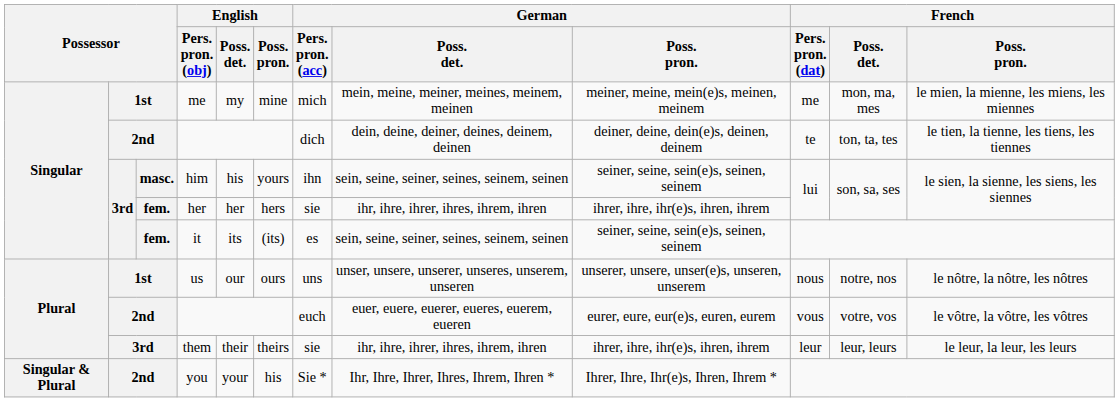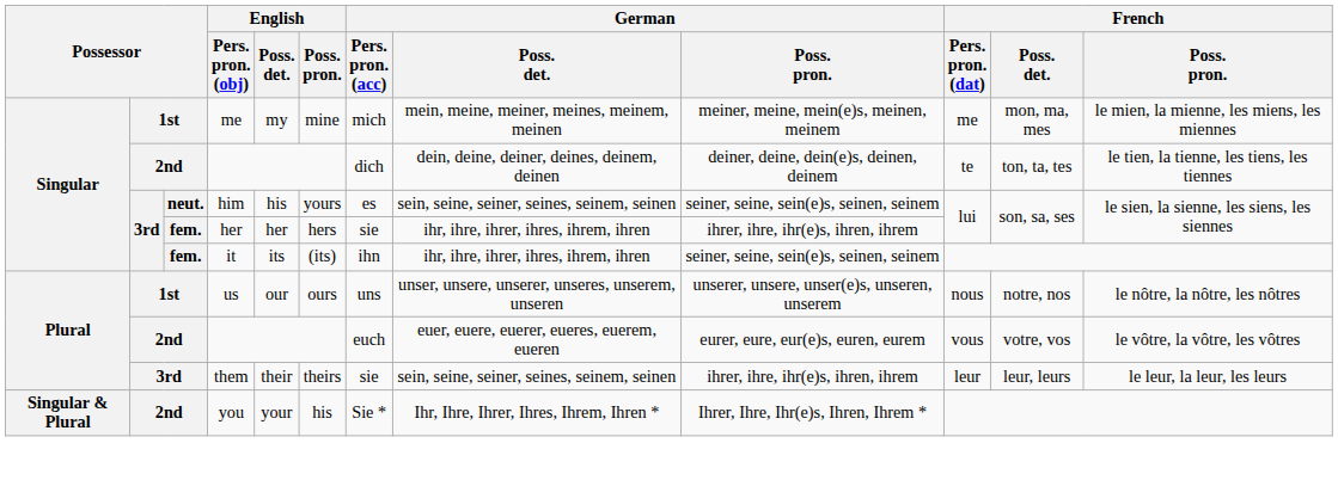 <table class="wikitable" border="1" style="text-align: center">
 <tr>
 <th rowspan="2" colspan="3">Possessor</th>
 <th colspan="3">English</th>
 <th colspan="3">German</th>
 <th colspan="3">French</th>
 </tr>
 <tr>
 <th>Pers.<br>pron.<br>(<a href='#'>obj</a>)</th>
 <th>Poss.<br>det.</th>
 <th>Poss.<br>pron.</th>
 <th>Pers.<br>pron.<br>(<a href='#'>acc</a>)</th>
 <th>Poss.<br>det.</th>
 <th>Poss.<br>pron.</th>
 <th>Pers.<br>pron.<br>(<a href='#'>dat</a>)</th>
 <th>Poss.<br>det.</th>
 <th>Poss.<br>pron.</th>
 </tr>
 <tr>
 <th rowspan="5">Singular</th>
 <th colspan="2">1st</th>
 <td>me</td>
 <td>my</td>
 <td>mine</td>
 <td>mich</td>
 <td>mein, meine, meiner, meines, meinem, meinen</td>
 <td>meiner, meine, mein(e)s, meinen, meinem</td>
 <td>me</td>
 <td>mon, ma, mes</td>
 <td>le mien, la mienne, les miens, les miennes</td>
 </tr>
 <tr>
 <th colspan="2">2nd</th>
 <td colspan="3"></td>
 <td>dich</td>
 <td>dein, deine, deiner, deines, deinem, deinen</td>
 <td>deiner, deine, dein(e)s, deinen, deinem</td>
 <td>te</td>
 <td>ton, ta, tes</td>
 <td>le tien, la tienne, les tiens, les tiennes</td>
 </tr>
 <tr>
 <th rowspan="3">3rd</th>
-<th>masc.</th>
+<th>neut.</th>
 <td>him</td>
 <td>his</td>
 <td>yours</td>
-<td>ihn</td>
+<td>es</td>
 <td>sein, seine, seiner, seines, seinem, seinen</td>
 <td>seiner, seine, sein(e)s, seinen, seinem</td>
 <td rowspan="2">lui</td>
 <td rowspan="2">son, sa, ses</td>
 <td rowspan="2">le sien, la sienne, les siens, les siennes</td>
 </tr>
 <tr>
 <th>fem.</th>
 <td>her</td>
 <td>her</td>
 <td>hers</td>
 <td>sie</td>
 <td>ihr, ihre, ihrer, ihres, ihrem, ihren</td>
 <td>ihrer, ihre, ihr(e)s, ihren, ihrem</td>
 </tr>
 <tr>
 <th>fem.</th>
 <td>it</td>
 <td>its</td>
 <td>(its)</td>
-<td>es</td>
-<td>sein, seine, seiner, seines, seinem, seinen</td>
+<td>ihn</td>
+<td>ihr, ihre, ihrer, ihres, ihrem, ihren</td>
 <td>seiner, seine, sein(e)s, seinen, seinem</td>
 <td colspan="3"> </td>
 </tr>
 <tr>
 <th rowspan="3">Plural</th>
 <th colspan="2">1st</th>
 <td>us</td>
 <td>our</td>
 <td>ours</td>
 <td>uns</td>
 <td>unser, unsere, unserer, unseres, unserem, unseren</td>
 <td>unserer, unsere, unser(e)s, unseren, unserem</td>
 <td>nous</td>
 <td>notre, nos</td>
 <td>le nôtre, la nôtre, les nôtres</td>
 </tr>
 <tr>
 <th colspan="2">2nd</th>
 <td colspan="3"></td>
 <td>euch</td>
 <td>euer, euere, euerer, eueres, euerem, eueren</td>
 <td>eurer, eure, eur(e)s, euren, eurem</td>
 <td>vous</td>
 <td>votre, vos</td>
 <td>le vôtre, la vôtre, les vôtres</td>
 </tr>
 <tr>
 <th colspan="2">3rd</th>
 <td>them</td>
 <td>their</td>
 <td>theirs</td>
 <td>sie</td>
-<td>ihr, ihre, ihrer, ihres, ihrem, ihren</td>
+<td>sein, seine, seiner, seines, seinem, seinen</td>
 <td>ihrer, ihre, ihr(e)s, ihren, ihrem</td>
 <td>leur</td>
 <td>leur, leurs</td>
 <td>le leur, la leur, les leurs</td>
 </tr>
 <tr>
 <th rowspan="3">Singular & Plural</th>
 <th colspan="2">2nd</th>
 <td>you</td>
 <td>your</td>
 <td>his</td>
 <td>Sie *</td>
 <td>Ihr, Ihre, Ihrer, Ihres, Ihrem, Ihren *</td>
 <td>Ihrer, Ihre, Ihr(e)s, Ihren, Ihrem *</td>
 <td colspan="3"></td>
 </tr>
 </table>
